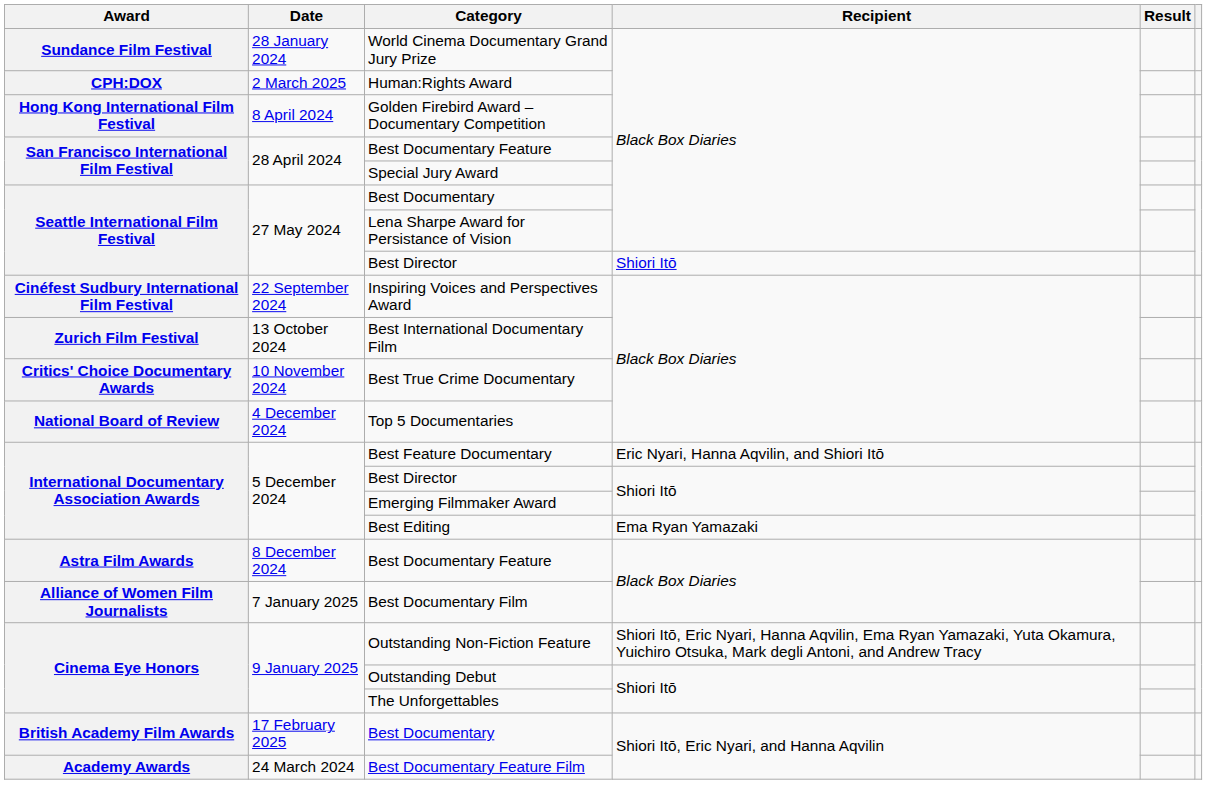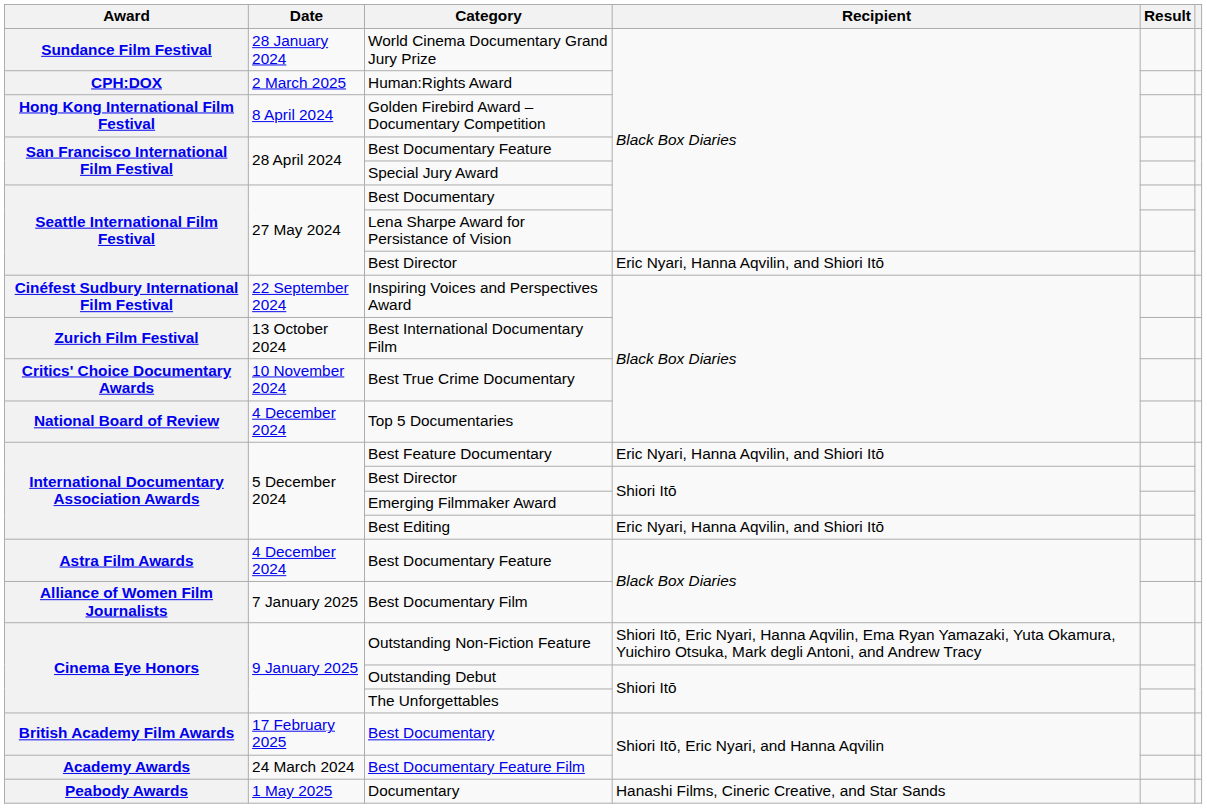 <table class="wikitable sortable plainrowheaders">
 <tr>
 <th>Award</th>
 <th>Date</th>
 <th>Category</th>
 <th>Recipient</th>
 <th>Result</th>
 <th></th>
 </tr>
 <tr>
 <th scope="row"><a href='#'>Sundance Film Festival</a></th>
 <td><a href='#'>28 January 2024</a></td>
 <td>World Cinema Documentary Grand Jury Prize</td>
 <td rowspan="7"><em>Black Box Diaries</em></td>
 <td></td>
 <td align="center"></td>
 </tr>
 <tr>
 <th scope="row"><a href='#'>CPH:DOX</a></th>
 <td><a href='#'>2 March 2025</a></td>
 <td>Human:Rights Award</td>
 <td></td>
 <td align="center"></td>
 </tr>
 <tr>
 <th scope="row"><a href='#'>Hong Kong International Film Festival</a></th>
 <td><a href='#'>8 April 2024</a></td>
 <td>Golden Firebird Award – Documentary Competition</td>
 <td></td>
 <td align="center"></td>
 </tr>
 <tr>
 <th scope="row" rowspan="2"><a href='#'>San Francisco International Film Festival</a></th>
 <td rowspan="2">28 April 2024</td>
 <td>Best Documentary Feature</td>
 <td></td>
 <td rowspan="2" align="center"></td>
 </tr>
 <tr>
 <td>Special Jury Award</td>
 <td></td>
 </tr>
 <tr>
 <th rowspan="3" scope="row"><a href='#'>Seattle International Film Festival</a></th>
 <td rowspan="3">27 May 2024</td>
 <td>Best Documentary</td>
 <td></td>
 <td rowspan="3" align="center"></td>
 </tr>
 <tr>
 <td>Lena Sharpe Award for Persistance of Vision</td>
 <td></td>
 </tr>
 <tr>
 <td>Best Director</td>
-<td><a href='#'>Shiori Itō</a></td>
+<td>Eric Nyari, Hanna Aqvilin, and Shiori Itō</td>
 <td></td>
 </tr>
 <tr>
 <th scope="row"><a href='#'>Cinéfest Sudbury International Film Festival</a></th>
 <td><a href='#'>22 September 2024</a></td>
 <td>Inspiring Voices and Perspectives Award</td>
 <td rowspan="4"><em>Black Box Diaries</em></td>
 <td></td>
 <td align="center"></td>
 </tr>
 <tr>
 <th scope="row"><a href='#'>Zurich Film Festival</a></th>
 <td>13 October 2024</td>
 <td>Best International Documentary Film</td>
 <td></td>
 <td align="center"></td>
 </tr>
 <tr>
 <th scope="row"><a href='#'>Critics' Choice Documentary Awards</a></th>
 <td><a href='#'>10 November 2024</a></td>
 <td>Best True Crime Documentary</td>
 <td></td>
 <td align="center"></td>
 </tr>
 <tr>
 <th scope="row"><a href='#'>National Board of Review</a></th>
 <td><a href='#'>4 December 2024</a></td>
 <td>Top 5 Documentaries</td>
 <td></td>
 <td align="center" rowspan="1"></td>
 </tr>
 <tr>
 <th scope="row" rowspan="4"><a href='#'>International Documentary Association Awards</a></th>
 <td rowspan="4">5 December 2024</td>
 <td>Best Feature Documentary</td>
 <td>Eric Nyari, Hanna Aqvilin, and Shiori Itō</td>
 <td></td>
 <td align="center" rowspan="4"></td>
 </tr>
 <tr>
 <td>Best Director</td>
 <td rowspan="2">Shiori Itō</td>
 <td></td>
 </tr>
 <tr>
 <td>Emerging Filmmaker Award</td>
 <td></td>
 </tr>
 <tr>
 <td>Best Editing</td>
-<td>Ema Ryan Yamazaki</td>
+<td>Eric Nyari, Hanna Aqvilin, and Shiori Itō</td>
 <td></td>
 </tr>
 <tr>
 <th scope="row"><a href='#'>Astra Film Awards</a></th>
-<td><a href='#'>8 December 2024</a></td>
+<td><a href='#'>4 December 2024</a></td>
 <td>Best Documentary Feature</td>
 <td rowspan="2"><em>Black Box Diaries</em></td>
 <td></td>
 <td align="center"></td>
 </tr>
 <tr>
 <th scope="row"><a href='#'>Alliance of Women Film Journalists</a></th>
 <td>7 January 2025</td>
 <td>Best Documentary Film</td>
 <td></td>
 <td align="center"></td>
 </tr>
 <tr>
 <th scope="row" rowspan="3"><a href='#'>Cinema Eye Honors</a></th>
 <td rowspan="3"><a href='#'>9 January 2025</a></td>
 <td>Outstanding Non-Fiction Feature</td>
 <td>Shiori Itō, Eric Nyari, Hanna Aqvilin, Ema Ryan Yamazaki, Yuta Okamura, Yuichiro Otsuka, Mark degli Antoni, and Andrew Tracy</td>
 <td></td>
 <td align="center" rowspan="3"></td>
 </tr>
 <tr>
 <td>Outstanding Debut</td>
 <td rowspan="2">Shiori Itō</td>
 <td></td>
 </tr>
 <tr>
 <td>The Unforgettables</td>
 <td></td>
 </tr>
 <tr>
 <th scope="row"><a href='#'>British Academy Film Awards</a></th>
 <td><a href='#'>17 February 2025</a></td>
 <td><a href='#'>Best Documentary</a></td>
 <td rowspan="2">Shiori Itō, Eric Nyari, and Hanna Aqvilin</td>
 <td></td>
 <td align="center"></td>
 </tr>
 <tr>
 <th scope="row"><a href='#'>Academy Awards</a></th>
 <td>24 March 2024</td>
 <td><a href='#'>Best Documentary Feature Film</a></td>
 <td></td>
 <td align="center"></td>
 </tr>
+<tr>
+<th scope="row"><a href='#'>Peabody Awards</a></th>
+<td><a href='#'>1 May 2025</a></td>
+<td>Documentary</td>
+<td>Hanashi Films, Cineric Creative, and Star Sands</td>
+<td></td>
+<td align="center"></td>
+</tr>
 </table>
